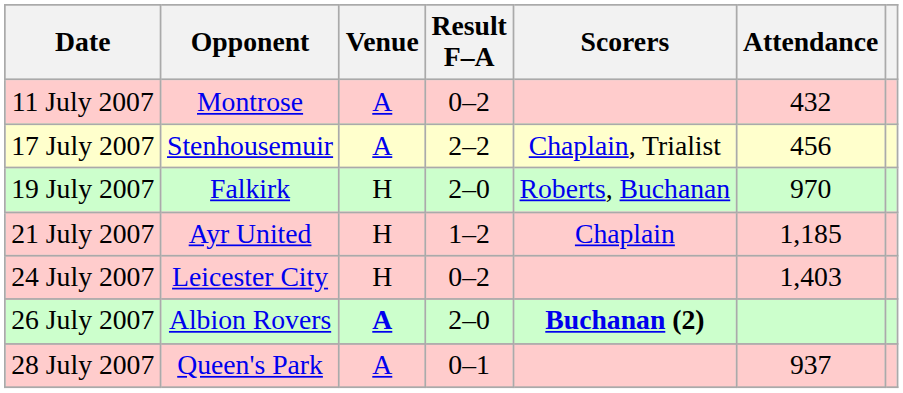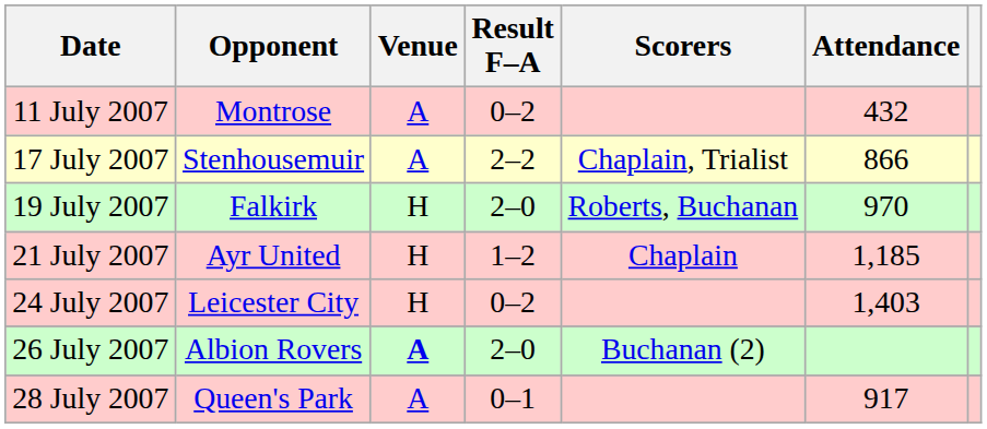 <table class="wikitable sortable" style="text-align:center;">
 <tr>
 <th>Date</th>
 <th>Opponent</th>
 <th>Venue</th>
 <th>Result<br>F–A</th>
 <th class=unsortable>Scorers</th>
 <th>Attendance</th>
 <th></th>
 </tr>
 <tr bgcolor="#FFCCCC">
 <td>11 July 2007</td>
 <td><a href='#'>Montrose</a></td>
 <td><a href='#'>A</a></td>
 <td>0–2</td>
 <td></td>
 <td>432</td>
 <td></td>
 </tr>
 <tr bgcolor="#FFFFCC">
 <td>17 July 2007</td>
 <td><a href='#'>Stenhousemuir</a></td>
 <td><a href='#'>A</a></td>
 <td>2–2</td>
 <td><a href='#'>Chaplain</a>, Trialist</td>
-<td>456</td>
+<td>866</td>
 <td></td>
 </tr>
 <tr bgcolor="#CCFFCC">
 <td>19 July 2007</td>
 <td><a href='#'>Falkirk</a></td>
 <td>H</td>
 <td>2–0</td>
 <td><a href='#'>Roberts</a>, <a href='#'>Buchanan</a></td>
 <td>970</td>
 <td></td>
 </tr>
 <tr bgcolor="#FFCCCC">
 <td>21 July 2007</td>
 <td><a href='#'>Ayr United</a></td>
 <td>H</td>
 <td>1–2</td>
 <td><a href='#'>Chaplain</a></td>
 <td>1,185</td>
 <td></td>
 </tr>
 <tr bgcolor="#FFCCCC">
 <td>24 July 2007</td>
 <td><a href='#'>Leicester City</a></td>
 <td>H</td>
 <td>0–2</td>
 <td></td>
 <td>1,403</td>
 <td></td>
 </tr>
 <tr bgcolor="#CCFFCC">
 <td>26 July 2007</td>
 <td><a href='#'>Albion Rovers</a></td>
 <td><strong><a href='#'>A</a></strong></td>
 <td>2–0</td>
-<td><strong><a href='#'>Buchanan</a> (2)</strong></td>
+<td><a href='#'>Buchanan</a> (2)</td>
 <td></td>
 <td></td>
 </tr>
 <tr bgcolor="#FFCCCC">
 <td>28 July 2007</td>
 <td><a href='#'>Queen's Park</a></td>
 <td><a href='#'>A</a></td>
 <td>0–1</td>
 <td></td>
-<td>937</td>
+<td>917</td>
 <td></td>
 </tr>
 </table>
